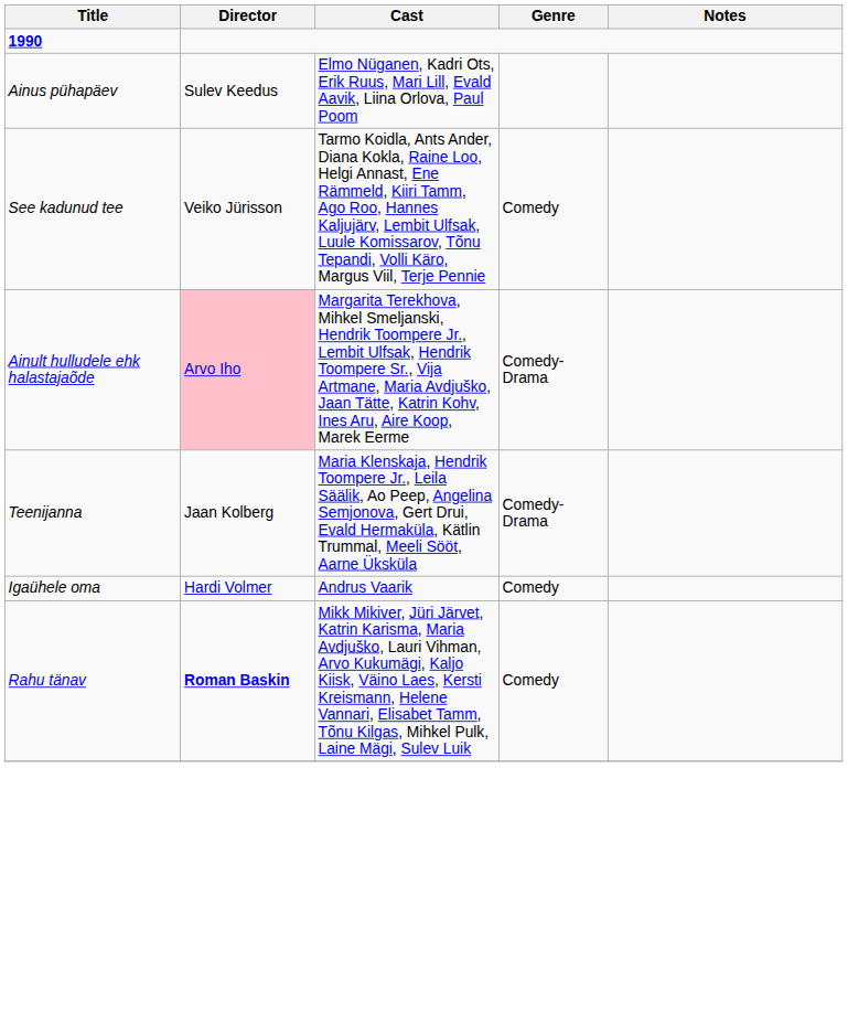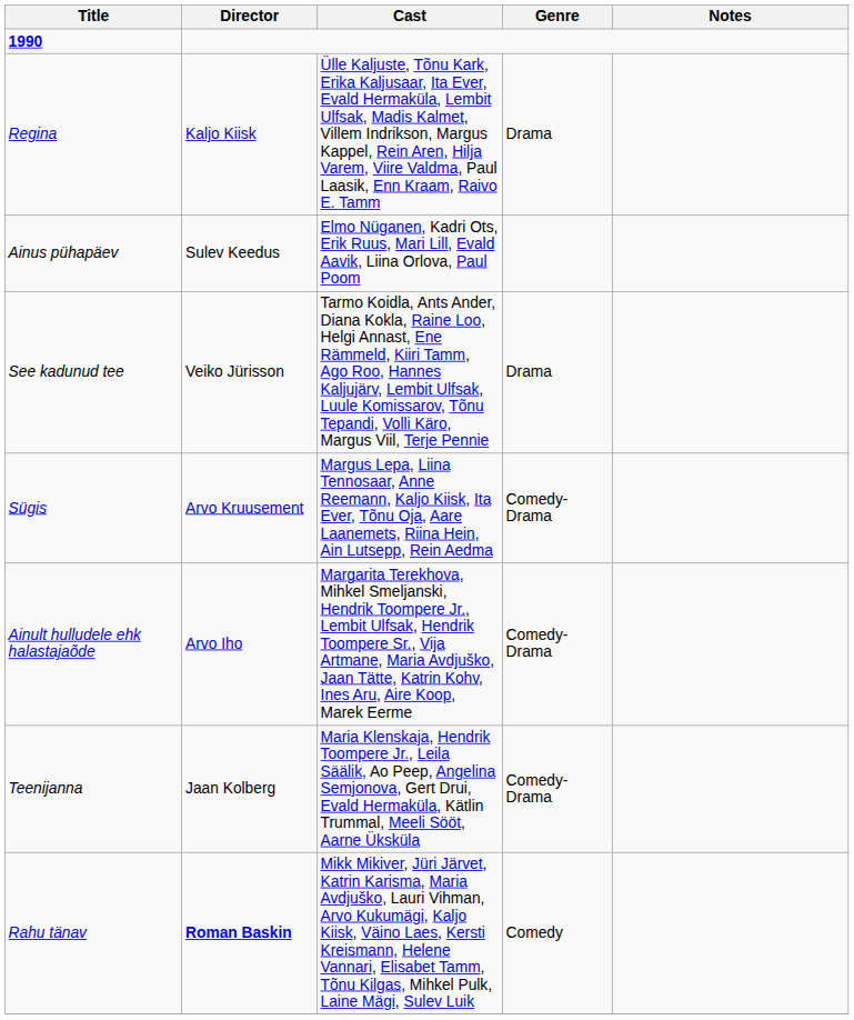 <table class="wikitable" width= "100%">
 <tr>
 <th width=21%>Title</th>
 <th width=16%>Director</th>
 <th width=22%>Cast</th>
 <th width=13%>Genre</th>
 <th width=28%>Notes</th>
 </tr>
 <tr>
 <td><strong><a href='#'>1990</a></strong></td>
 </tr>
 <tr>
+<td><em><a href='#'>Regina</a></em></td>
+<td><a href='#'>Kaljo Kiisk</a></td>
+<td><a href='#'>Ülle Kaljuste</a>, <a href='#'>Tõnu Kark</a>, <a href='#'>Erika Kaljusaar</a>, <a href='#'>Ita Ever</a>, <a href='#'>Evald Hermaküla</a>, <a href='#'>Lembit Ulfsak</a>, <a href='#'>Madis Kalmet</a>, Villem Indrikson, Margus Kappel, <a href='#'>Rein Aren</a>, <a href='#'>Hilja Varem</a>, <a href='#'>Viire Valdma</a>, Paul Laasik, <a href='#'>Enn Kraam</a>, <a href='#'>Raivo E. Tamm</a></td>
+<td>Drama</td>
+<td></td>
+</tr>
+<tr>
 <td><em>Ainus pühapäev</em></td>
 <td>Sulev Keedus</td>
 <td><a href='#'>Elmo Nüganen</a>, Kadri Ots, <a href='#'>Erik Ruus</a>, <a href='#'>Mari Lill</a>, <a href='#'>Evald Aavik</a>, Liina Orlova, <a href='#'>Paul Poom</a></td>
 <td></td>
 <td></td>
 </tr>
 <tr>
 <td><em>See kadunud tee</em></td>
 <td>Veiko Jürisson</td>
 <td>Tarmo Koidla, Ants Ander, Diana Kokla, <a href='#'>Raine Loo</a>, Helgi Annast, <a href='#'>Ene Rämmeld</a>, <a href='#'>Kiiri Tamm</a>, <a href='#'>Ago Roo</a>, <a href='#'>Hannes Kaljujärv</a>, <a href='#'>Lembit Ulfsak</a>, <a href='#'>Luule Komissarov</a>, <a href='#'>Tõnu Tepandi</a>, <a href='#'>Volli Käro</a>, Margus Viil, <a href='#'>Terje Pennie</a></td>
-<td>Comedy</td>
+<td>Drama</td>
+<td></td>
+</tr>
+<tr>
+<td><em><a href='#'>Sügis</a></em></td>
+<td><a href='#'>Arvo Kruusement</a></td>
+<td><a href='#'>Margus Lepa</a>, <a href='#'>Liina Tennosaar</a>, <a href='#'>Anne Reemann</a>, <a href='#'>Kaljo Kiisk</a>, <a href='#'>Ita Ever</a>, <a href='#'>Tõnu Oja</a>, <a href='#'>Aare Laanemets</a>, <a href='#'>Riina Hein</a>, <a href='#'>Ain Lutsepp</a>, <a href='#'>Rein Aedma</a></td>
+<td>Comedy-Drama</td>
 <td></td>
 </tr>
 <tr>
 <td><em><a href='#'>Ainult hulludele ehk halastajaõde</a></em></td>
-<td style="background: pink;"><a href='#'>Arvo Iho</a></td>
+<td><a href='#'>Arvo Iho</a></td>
 <td><a href='#'>Margarita Terekhova</a>, Mihkel Smeljanski, <a href='#'>Hendrik Toompere Jr.</a>, <a href='#'>Lembit Ulfsak</a>, <a href='#'>Hendrik Toompere Sr.</a>, <a href='#'>Vija Artmane</a>, <a href='#'>Maria Avdjuško</a>, <a href='#'>Jaan Tätte</a>, <a href='#'>Katrin Kohv</a>, <a href='#'>Ines Aru</a>, <a href='#'>Aire Koop</a>, Marek Eerme</td>
 <td>Comedy-Drama</td>
 <td></td>
 </tr>
 <tr>
 <td><em>Teenijanna</em></td>
 <td>Jaan Kolberg</td>
 <td><a href='#'>Maria Klenskaja</a>, <a href='#'>Hendrik Toompere Jr.</a>, <a href='#'>Leila Säälik</a>, Ao Peep, <a href='#'>Angelina Semjonova</a>, Gert Drui, <a href='#'>Evald Hermaküla</a>, Kätlin Trummal, <a href='#'>Meeli Sööt</a>, <a href='#'>Aarne Üksküla</a></td>
 <td>Comedy-Drama</td>
 <td></td>
 </tr>
 <tr>
-<td><em>Igaühele oma</em></td>
-<td><a href='#'>Hardi Volmer</a></td>
-<td><a href='#'>Andrus Vaarik</a></td>
-<td>Comedy</td>
-<td></td>
-</tr>
-<tr>
 <td><em><a href='#'>Rahu tänav</a></em></td>
 <td><strong><a href='#'>Roman Baskin</a></strong></td>
 <td><a href='#'>Mikk Mikiver</a>, <a href='#'>Jüri Järvet</a>, <a href='#'>Katrin Karisma</a>, <a href='#'>Maria Avdjuško</a>, Lauri Vihman, <a href='#'>Arvo Kukumägi</a>, <a href='#'>Kaljo Kiisk</a>, <a href='#'>Väino Laes</a>, <a href='#'>Kersti Kreismann</a>, <a href='#'>Helene Vannari</a>, <a href='#'>Elisabet Tamm</a>, <a href='#'>Tõnu Kilgas</a>, Mihkel Pulk, <a href='#'>Laine Mägi</a>, <a href='#'>Sulev Luik</a></td>
 <td>Comedy</td>
 <td></td>
 </tr>
 <tr>
 </tr>
 </table>
